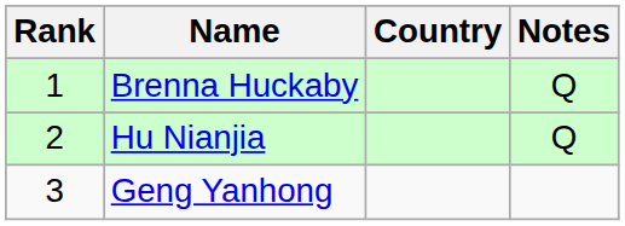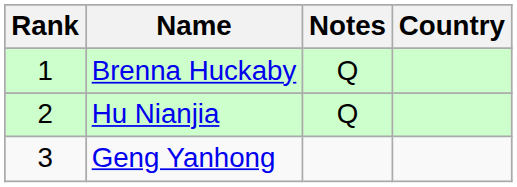 <table class="wikitable" style="text-align:center;">
 <tr>
 <th>Rank</th>
 <th>Name</th>
+<th>Notes</th>
 <th>Country</th>
-<th>Notes</th>
 </tr>
 <tr bgcolor=ccffcc>
 <td>1</td>
 <td align=left><a href='#'>Brenna Huckaby</a></td>
+<td>Q</td>
 <td align=left></td>
-<td>Q</td>
 </tr>
 <tr bgcolor=ccffcc>
 <td>2</td>
 <td align=left><a href='#'>Hu Nianjia</a></td>
+<td>Q</td>
 <td align=left></td>
-<td>Q</td>
 </tr>
 <tr>
 <td>3</td>
 <td align=left><a href='#'>Geng Yanhong</a></td>
+<td></td>
 <td align=left></td>
-<td></td>
 </tr>
 </table>
